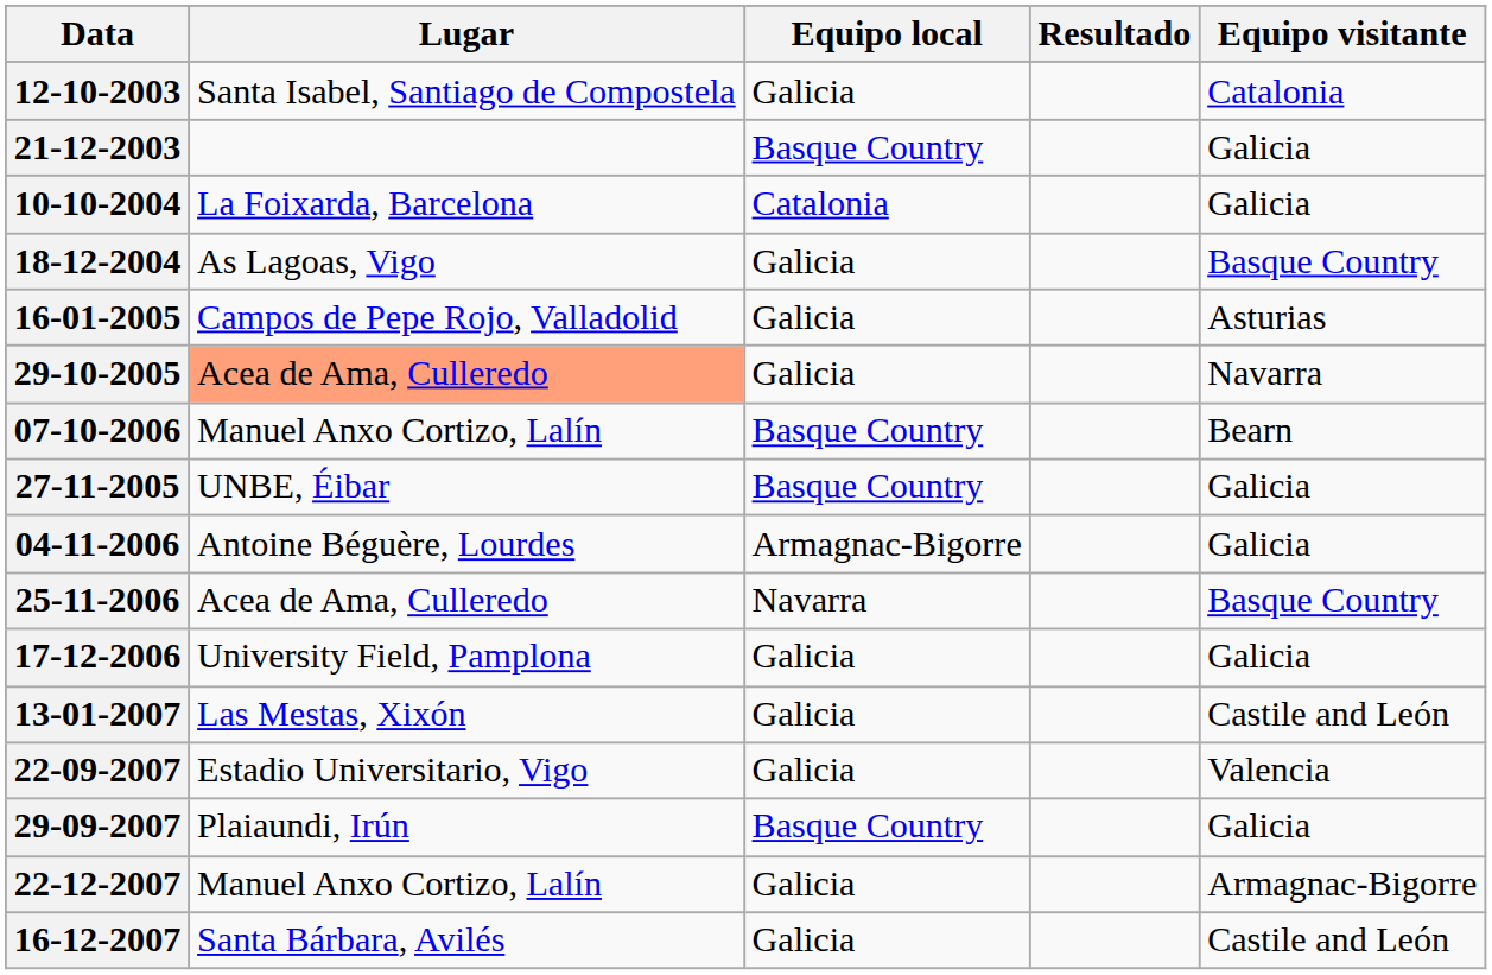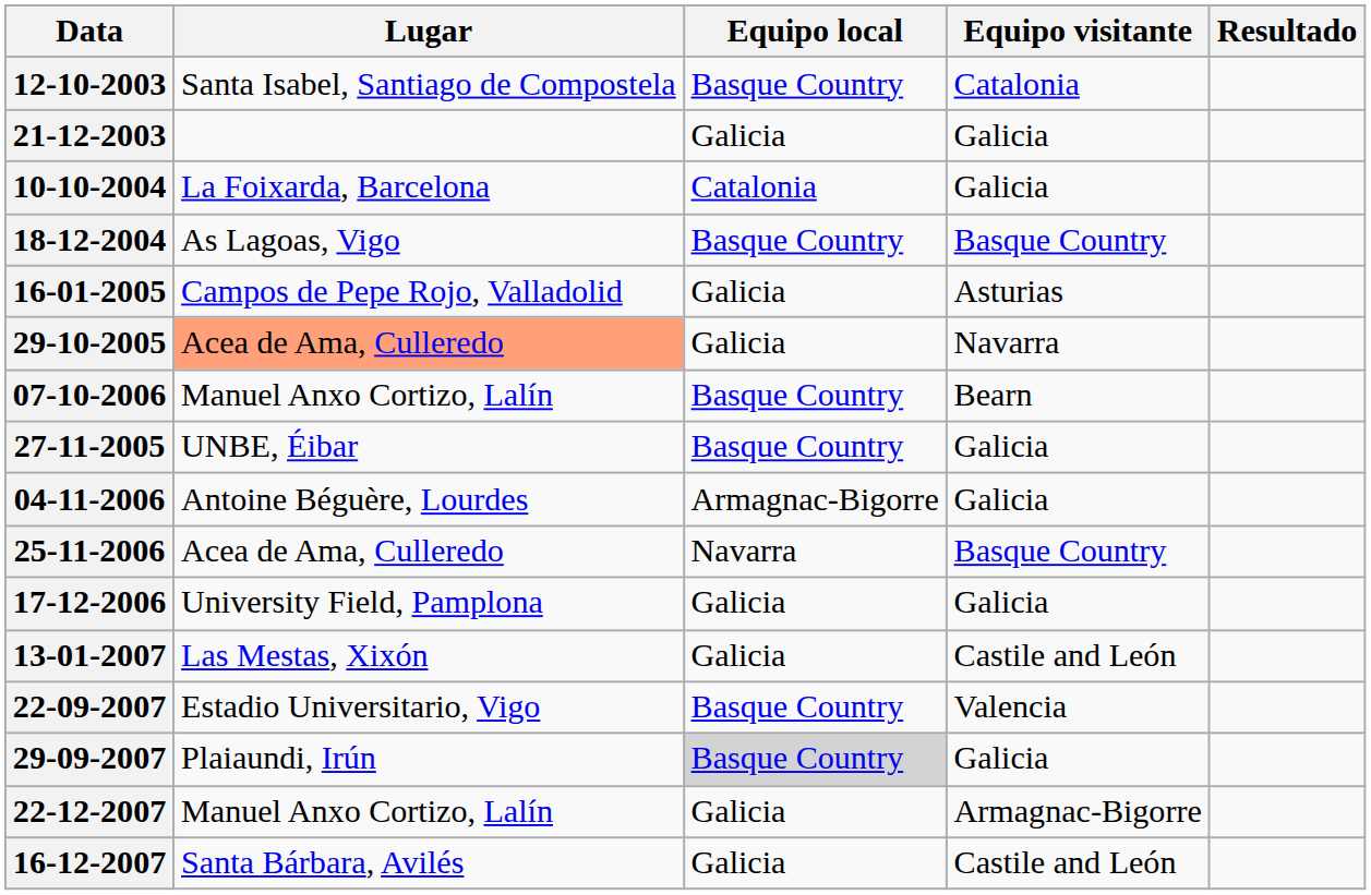 <table class="wikitable">
 <tr>
 <th>Data</th>
 <th>Lugar</th>
 <th>Equipo local</th>
+<th>Equipo visitante</th>
 <th>Resultado</th>
-<th>Equipo visitante</th>
 </tr>
 <tr>
 <th>12-10-2003</th>
 <td>Santa Isabel, <a href='#'>Santiago de Compostela</a></td>
-<td> Galicia</td>
+<td> <a href='#'>Basque Country</a></td>
+<td> <a href='#'>Catalonia</a></td>
 <td></td>
-<td> <a href='#'>Catalonia</a></td>
 </tr>
 <tr>
 <th>21-12-2003</th>
 <td></td>
-<td> <a href='#'>Basque Country</a></td>
+<td> Galicia</td>
+<td> Galicia</td>
 <td></td>
-<td> Galicia</td>
 </tr>
 <tr>
 <th>10-10-2004</th>
 <td><a href='#'>La Foixarda</a>, <a href='#'>Barcelona</a></td>
 <td> <a href='#'>Catalonia</a></td>
+<td> Galicia</td>
 <td></td>
-<td> Galicia</td>
 </tr>
 <tr>
 <th>18-12-2004</th>
 <td>As Lagoas, <a href='#'>Vigo</a></td>
-<td> Galicia</td>
+<td> <a href='#'>Basque Country</a></td>
+<td> <a href='#'>Basque Country</a></td>
 <td></td>
-<td> <a href='#'>Basque Country</a></td>
 </tr>
 <tr>
 <th>16-01-2005</th>
 <td><a href='#'>Campos de Pepe Rojo</a>, <a href='#'>Valladolid</a></td>
 <td> Galicia</td>
+<td> Asturias</td>
 <td></td>
-<td> Asturias</td>
 </tr>
 <tr>
 <th>29-10-2005</th>
 <td style="background: lightsalmon;">Acea de Ama, <a href='#'>Culleredo</a></td>
 <td> Galicia</td>
+<td> Navarra</td>
 <td></td>
-<td> Navarra</td>
 </tr>
 <tr>
 <th>07-10-2006</th>
 <td>Manuel Anxo Cortizo, <a href='#'>Lalín</a></td>
 <td> <a href='#'>Basque Country</a></td>
+<td> Bearn</td>
 <td></td>
-<td> Bearn</td>
 </tr>
 <tr>
 <th>27-11-2005</th>
 <td>UNBE, <a href='#'>Éibar</a></td>
 <td> <a href='#'>Basque Country</a></td>
+<td> Galicia</td>
 <td></td>
-<td> Galicia</td>
 </tr>
 <tr>
 <th>04-11-2006</th>
 <td>Antoine Béguère, <a href='#'>Lourdes</a></td>
 <td> Armagnac-Bigorre</td>
+<td> Galicia</td>
 <td></td>
-<td> Galicia</td>
 </tr>
 <tr>
 <th>25-11-2006</th>
 <td>Acea de Ama, <a href='#'>Culleredo</a></td>
 <td> Navarra</td>
+<td> <a href='#'>Basque Country</a></td>
 <td></td>
-<td> <a href='#'>Basque Country</a></td>
 </tr>
 <tr>
 <th>17-12-2006</th>
 <td>University Field, <a href='#'>Pamplona</a></td>
 <td> Galicia</td>
+<td> Galicia</td>
 <td></td>
-<td> Galicia</td>
 </tr>
 <tr>
 <th>13-01-2007</th>
 <td><a href='#'>Las Mestas</a>, <a href='#'>Xixón</a></td>
 <td> Galicia</td>
+<td> Castile and León</td>
 <td></td>
-<td> Castile and León</td>
 </tr>
 <tr>
 <th>22-09-2007</th>
 <td>Estadio Universitario, <a href='#'>Vigo</a></td>
-<td> Galicia</td>
+<td> <a href='#'>Basque Country</a></td>
+<td> Valencia</td>
 <td></td>
-<td> Valencia</td>
 </tr>
 <tr>
 <th>29-09-2007</th>
 <td>Plaiaundi, <a href='#'>Irún</a></td>
-<td> <a href='#'>Basque Country</a></td>
+<td style="background: lightgrey;"> <a href='#'>Basque Country</a></td>
+<td> Galicia</td>
 <td></td>
-<td> Galicia</td>
 </tr>
 <tr>
 <th>22-12-2007</th>
 <td>Manuel Anxo Cortizo, <a href='#'>Lalín</a></td>
 <td> Galicia</td>
+<td> Armagnac-Bigorre</td>
 <td></td>
-<td> Armagnac-Bigorre</td>
 </tr>
 <tr>
 <th>16-12-2007</th>
 <td><a href='#'>Santa Bárbara</a>, <a href='#'>Avilés</a></td>
 <td> Galicia</td>
+<td> Castile and León</td>
 <td></td>
-<td> Castile and León</td>
 </tr>
 </table>
